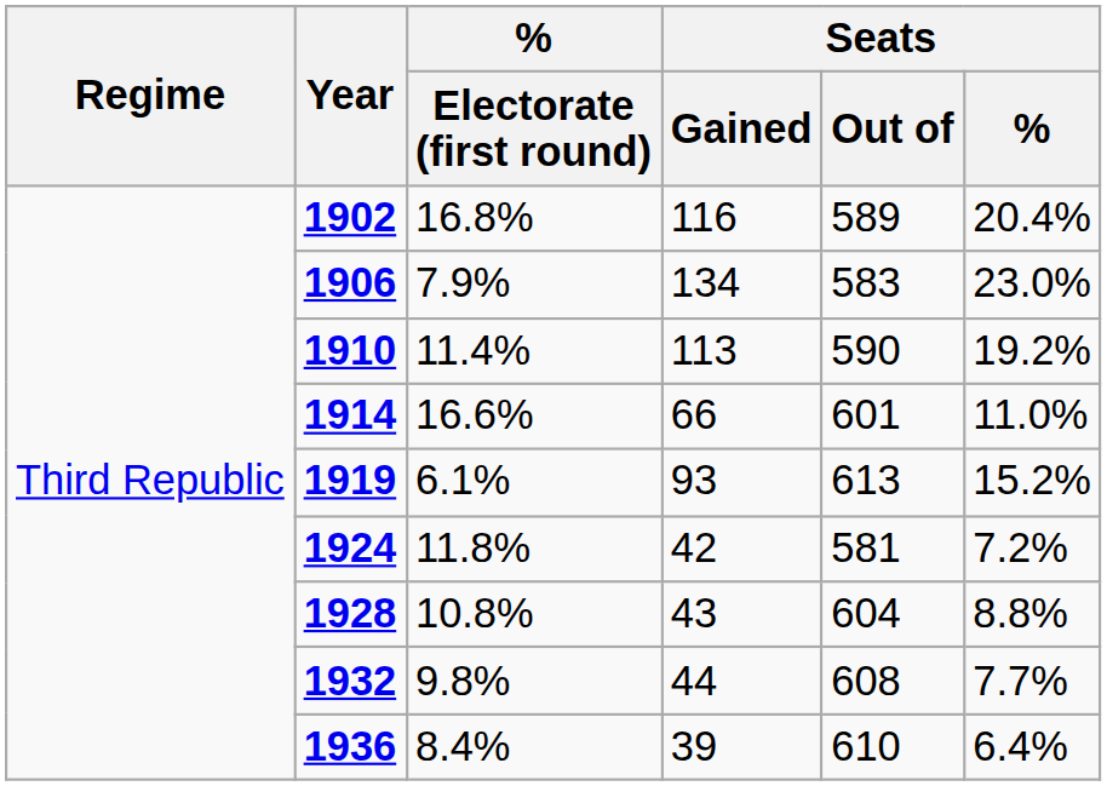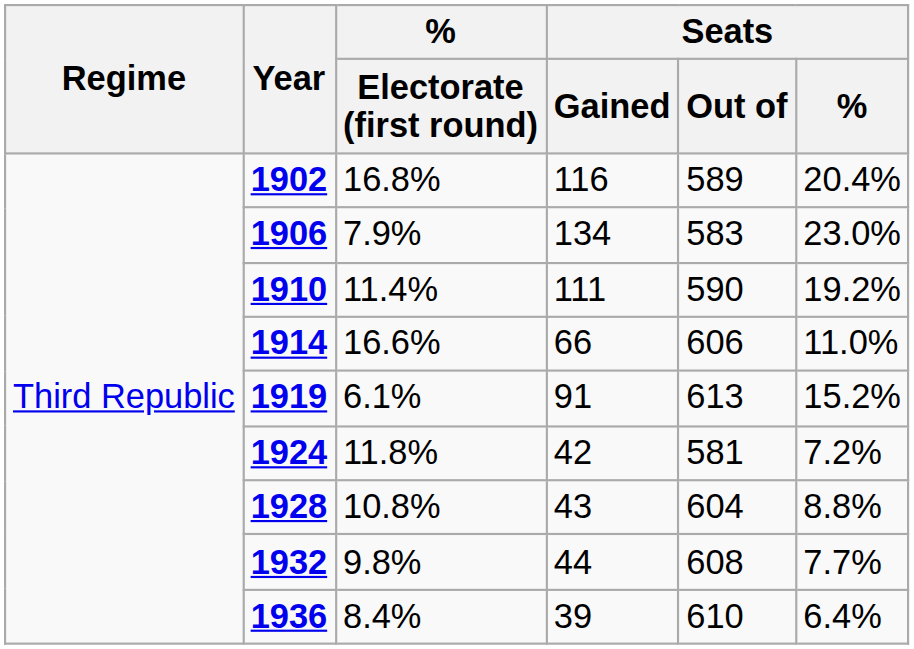 <table class="wikitable sortable">
 <tr>
 <th rowspan="2" scope="col">Regime</th>
 <th rowspan="2" scope="col">Year</th>
 <th scope="col">%</th>
 <th colspan="3">Seats</th>
 </tr>
 <tr>
 <th scope="col">Electorate<br>(first round)</th>
 <th>Gained</th>
 <th>Out of</th>
 <th>%</th>
 </tr>
 <tr>
 <td rowspan="9" align="center"><a href='#'>Third Republic</a></td>
 <td><strong><a href='#'>1902</a></strong></td>
 <td>16.8%</td>
 <td>116</td>
 <td>589</td>
 <td>20.4%</td>
 </tr>
 <tr>
 <td><strong><a href='#'>1906</a></strong></td>
 <td>7.9%</td>
 <td>134</td>
 <td>583</td>
 <td>23.0%</td>
 </tr>
 <tr>
 <td><strong><a href='#'>1910</a></strong></td>
 <td>11.4%</td>
-<td>113</td>
+<td>111</td>
 <td>590</td>
 <td>19.2%</td>
 </tr>
 <tr>
 <td><strong><a href='#'>1914</a></strong></td>
 <td>16.6%</td>
 <td>66</td>
-<td>601</td>
+<td>606</td>
 <td>11.0%</td>
 </tr>
 <tr>
 <td><strong><a href='#'>1919</a></strong></td>
 <td>6.1%</td>
-<td>93</td>
+<td>91</td>
 <td>613</td>
 <td>15.2%</td>
 </tr>
 <tr>
 <td><strong><a href='#'>1924</a></strong></td>
 <td>11.8%</td>
 <td>42</td>
 <td>581</td>
 <td>7.2%</td>
 </tr>
 <tr>
 <td><strong><a href='#'>1928</a></strong></td>
 <td>10.8%</td>
 <td>43</td>
 <td>604</td>
 <td>8.8%</td>
 </tr>
 <tr>
 <td><strong><a href='#'>1932</a></strong></td>
 <td>9.8%</td>
 <td>44</td>
 <td>608</td>
 <td>7.7%</td>
 </tr>
 <tr>
 <td><strong><a href='#'>1936</a></strong></td>
 <td>8.4%</td>
 <td>39</td>
 <td>610</td>
 <td>6.4%</td>
 </tr>
 </table>
